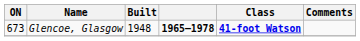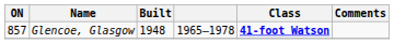 <table class="wikitable">
 <tr>
 <th>ON</th>
 <th>Name</th>
 <th>Built</th>
 <th></th>
 <th>Class</th>
 <th>Comments</th>
 </tr>
 <tr>
-<td>673</td>
+<td>857</td>
 <td><em>Glencoe, Glasgow</em></td>
 <td>1948</td>
-<td><strong>1965–1978</strong></td>
+<td>1965–1978</td>
 <td><strong><a href='#'>41-foot Watson</a></strong></td>
 <td></td>
 </tr>
 <tr>
 </tr>
 </table>
